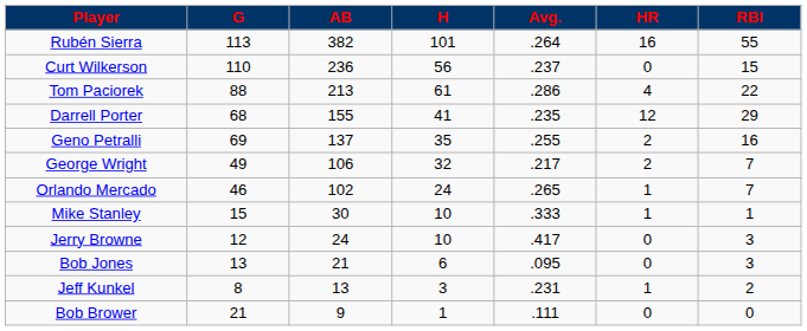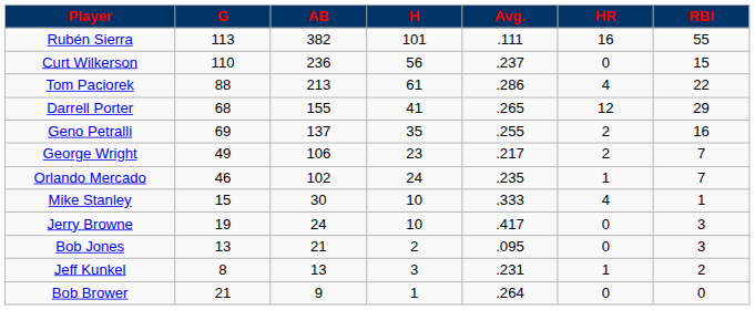 <table class="wikitable sortable">
 <tr>
 <th style="background:#003366;color:red;" width="16%">Player</th>
 <th style="background:#003366;color:red;" width="9%">G</th>
 <th style="background:#003366;color:red;" width="9%">AB</th>
 <th style="background:#003366;color:red;" width="9%">H</th>
 <th style="background:#003366;color:red;" width="9%">Avg.</th>
 <th style="background:#003366;color:red;" width="9%">HR</th>
 <th style="background:#003366;color:red;" width="9%">RBI</th>
 </tr>
 <tr align="center">
 <td><a href='#'>Rubén Sierra</a></td>
 <td>113</td>
 <td>382</td>
 <td>101</td>
-<td>.264</td>
+<td>.111</td>
 <td>16</td>
 <td>55</td>
 </tr>
 <tr align="center">
 <td><a href='#'>Curt Wilkerson</a></td>
 <td>110</td>
 <td>236</td>
 <td>56</td>
 <td>.237</td>
 <td>0</td>
 <td>15</td>
 </tr>
 <tr align=center>
 <td><a href='#'>Tom Paciorek</a></td>
 <td>88</td>
 <td>213</td>
 <td>61</td>
 <td>.286</td>
 <td>4</td>
 <td>22</td>
 </tr>
 <tr align=center>
 <td><a href='#'>Darrell Porter</a></td>
 <td>68</td>
 <td>155</td>
 <td>41</td>
-<td>.235</td>
+<td>.265</td>
 <td>12</td>
 <td>29</td>
 </tr>
 <tr align=center>
 <td><a href='#'>Geno Petralli</a></td>
 <td>69</td>
 <td>137</td>
 <td>35</td>
 <td>.255</td>
 <td>2</td>
 <td>16</td>
 </tr>
 <tr align=center>
 <td><a href='#'>George Wright</a></td>
 <td>49</td>
 <td>106</td>
-<td>32</td>
+<td>23</td>
 <td>.217</td>
 <td>2</td>
 <td>7</td>
 </tr>
 <tr align=center>
 <td><a href='#'>Orlando Mercado</a></td>
 <td>46</td>
 <td>102</td>
 <td>24</td>
-<td>.265</td>
+<td>.235</td>
 <td>1</td>
 <td>7</td>
 </tr>
 <tr align="center">
 <td><a href='#'>Mike Stanley</a></td>
 <td>15</td>
 <td>30</td>
 <td>10</td>
 <td>.333</td>
-<td>1</td>
+<td>4</td>
 <td>1</td>
 </tr>
 <tr align=center>
 <td><a href='#'>Jerry Browne</a></td>
-<td>12</td>
+<td>19</td>
 <td>24</td>
 <td>10</td>
 <td>.417</td>
 <td>0</td>
 <td>3</td>
 </tr>
 <tr align=center>
 <td><a href='#'>Bob Jones</a></td>
 <td>13</td>
 <td>21</td>
-<td>6</td>
+<td>2</td>
 <td>.095</td>
 <td>0</td>
 <td>3</td>
 </tr>
 <tr align="center">
 <td><a href='#'>Jeff Kunkel</a></td>
 <td>8</td>
 <td>13</td>
 <td>3</td>
 <td>.231</td>
 <td>1</td>
 <td>2</td>
 </tr>
 <tr align=center>
 <td><a href='#'>Bob Brower</a></td>
 <td>21</td>
 <td>9</td>
 <td>1</td>
-<td>.111</td>
+<td>.264</td>
 <td>0</td>
 <td>0</td>
 </tr>
 </table>
